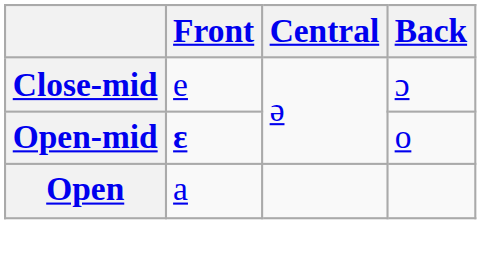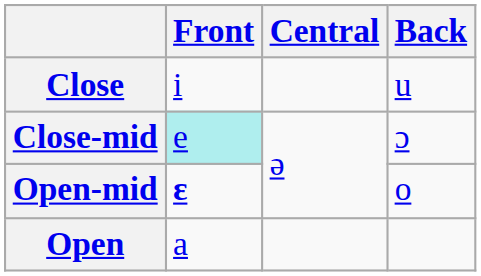 <table class="wikitable">
 <tr>
 <th></th>
 <th><a href='#'>Front</a></th>
 <th><a href='#'>Central</a></th>
 <th><a href='#'>Back</a></th>
 </tr>
 <tr>
+<th><a href='#'>Close</a></th>
+<td><a href='#'>i</a></td>
+<td></td>
+<td><a href='#'>u</a></td>
+</tr>
+<tr>
 <th><a href='#'>Close-mid</a></th>
-<td><a href='#'>e</a></td>
+<td style="background: paleturquoise;"><a href='#'>e</a></td>
 <td rowspan="2"><a href='#'>ə</a></td>
 <td><a href='#'>ɔ</a></td>
 </tr>
 <tr>
 <th><a href='#'>Open-mid</a></th>
 <td><strong><a href='#'>ɛ</a></strong></td>
 <td><a href='#'>o</a></td>
 </tr>
 <tr>
 <th><a href='#'>Open</a></th>
 <td><a href='#'>a</a></td>
 <td></td>
 <td></td>
 </tr>
 </table>
